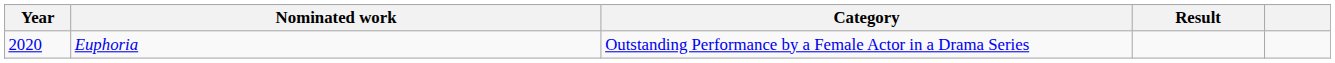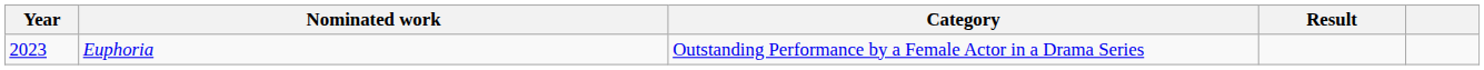 <table class="wikitable plainrowheaders" style="width:100%;">
 <tr>
 <th scope="col" style="width:5%;">Year</th>
 <th scope="col" style="width:40%;">Nominated work</th>
 <th scope="col" style="width:40%;">Category</th>
 <th scope="col" style="width:10%;">Result</th>
 <th scope="col" style="width:5%;"></th>
 </tr>
 <tr>
-<td><a href='#'>2020</a></td>
+<td><a href='#'>2023</a></td>
 <td><em><a href='#'>Euphoria</a></em></td>
 <td><a href='#'>Outstanding Performance by a Female Actor in a Drama Series</a></td>
 <td></td>
 <td style="text-align:center;"></td>
 </tr>
 </table>
